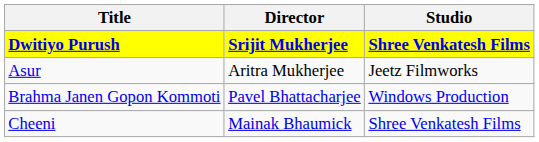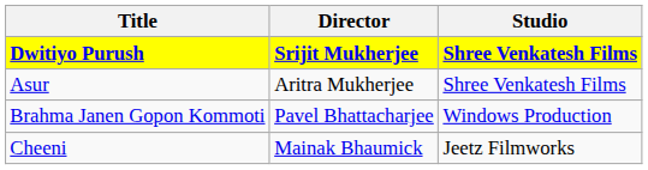 <table class="wikitable">
 <tr>
 <th>Title</th>
 <th>Director</th>
 <th>Studio</th>
 </tr>
 <tr>
 <td style="background:#FFFF00"><strong><a href='#'>Dwitiyo Purush</a></strong></td>
 <td style="background:#FFFF00"><a href='#'><strong>Srijit Mukherjee</strong></a></td>
 <td style="background:#FFFF00"><strong><a href='#'>Shree Venkatesh Films</a></strong></td>
 </tr>
 <tr>
 <td><a href='#'>Asur</a></td>
 <td>Aritra Mukherjee</td>
-<td>Jeetz Filmworks</td>
+<td><a href='#'>Shree Venkatesh Films</a></td>
 </tr>
 <tr>
 <td><a href='#'>Brahma Janen Gopon Kommoti</a></td>
 <td><a href='#'>Pavel Bhattacharjee</a></td>
 <td><a href='#'>Windows Production</a></td>
 </tr>
 <tr>
 <td><a href='#'>Cheeni</a></td>
 <td><a href='#'>Mainak Bhaumick</a></td>
-<td><a href='#'>Shree Venkatesh Films</a></td>
+<td>Jeetz Filmworks</td>
 </tr>
 </table>
